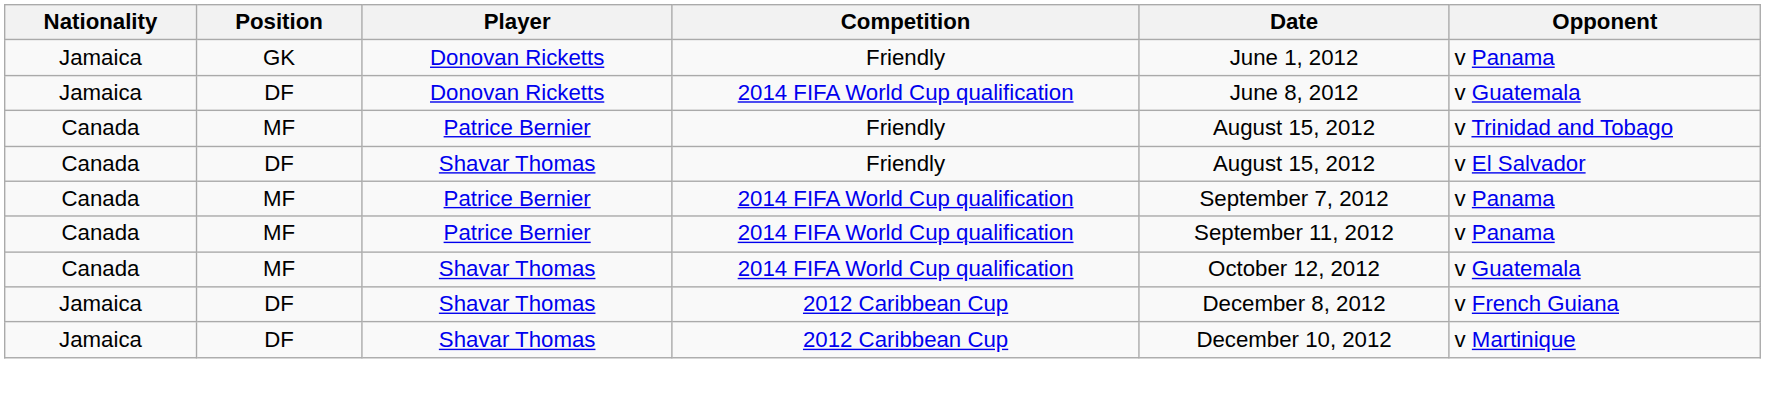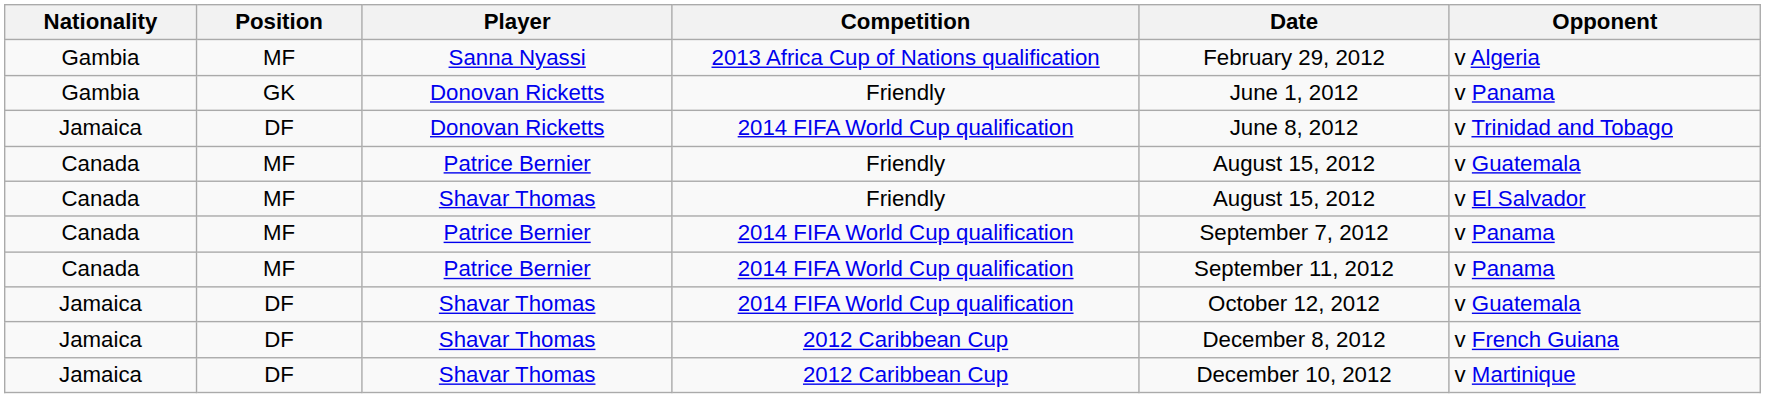 <table class="wikitable" style="width:100%;">
 <tr>
 <th width=5%>Nationality</th>
 <th width=5%>Position</th>
 <th width=10%>Player</th>
 <th width=15%>Competition</th>
 <th width=10%>Date</th>
 <th width=10%>Opponent</th>
 </tr>
 <tr>
-<td align=center> Jamaica</td>
+<td align=center> Gambia</td>
+<td align=center>MF</td>
+<td align=center><a href='#'>Sanna Nyassi</a></td>
+<td align=center><a href='#'>2013 Africa Cup of Nations qualification</a></td>
+<td align=center>February 29, 2012</td>
+<td>v <a href='#'>Algeria</a></td>
+</tr>
+<tr>
+<td align=center> Gambia</td>
 <td align=center>GK</td>
 <td align=center><a href='#'>Donovan Ricketts</a></td>
 <td align=center>Friendly</td>
 <td align=center>June 1, 2012</td>
 <td>v <a href='#'>Panama</a></td>
 </tr>
 <tr>
 <td align=center> Jamaica</td>
 <td align=center>DF</td>
 <td align=center><a href='#'>Donovan Ricketts</a></td>
 <td align=center><a href='#'>2014 FIFA World Cup qualification</a></td>
 <td align=center>June 8, 2012</td>
-<td>v <a href='#'>Guatemala</a></td>
+<td>v <a href='#'>Trinidad and Tobago</a></td>
 </tr>
 <tr>
 <td align=center> Canada</td>
 <td align=center>MF</td>
 <td align=center><a href='#'>Patrice Bernier</a></td>
 <td align=center>Friendly</td>
 <td align=center>August 15, 2012</td>
-<td>v <a href='#'>Trinidad and Tobago</a></td>
+<td>v <a href='#'>Guatemala</a></td>
 </tr>
 <tr>
 <td align=center> Canada</td>
-<td align=center>DF</td>
+<td align=center>MF</td>
 <td align=center><a href='#'>Shavar Thomas</a></td>
 <td align=center>Friendly</td>
 <td align=center>August 15, 2012</td>
 <td>v <a href='#'>El Salvador</a></td>
 </tr>
 <tr>
 <td align=center> Canada</td>
 <td align=center>MF</td>
 <td align=center><a href='#'>Patrice Bernier</a></td>
 <td align=center><a href='#'>2014 FIFA World Cup qualification</a></td>
 <td align=center>September 7, 2012</td>
 <td>v <a href='#'>Panama</a></td>
 </tr>
 <tr>
 <td align=center> Canada</td>
 <td align=center>MF</td>
 <td align=center><a href='#'>Patrice Bernier</a></td>
 <td align=center><a href='#'>2014 FIFA World Cup qualification</a></td>
 <td align=center>September 11, 2012</td>
 <td>v <a href='#'>Panama</a></td>
 </tr>
 <tr>
-<td align=center> Canada</td>
-<td align=center>MF</td>
+<td align=center> Jamaica</td>
+<td align=center>DF</td>
 <td align=center><a href='#'>Shavar Thomas</a></td>
 <td align=center><a href='#'>2014 FIFA World Cup qualification</a></td>
 <td align=center>October 12, 2012</td>
 <td>v <a href='#'>Guatemala</a></td>
 </tr>
 <tr>
 <td align=center> Jamaica</td>
 <td align=center>DF</td>
 <td align=center><a href='#'>Shavar Thomas</a></td>
 <td align=center><a href='#'>2012 Caribbean Cup</a></td>
 <td align=center>December 8, 2012</td>
 <td>v <a href='#'>French Guiana</a></td>
 </tr>
 <tr>
 <td align=center> Jamaica</td>
 <td align=center>DF</td>
 <td align=center><a href='#'>Shavar Thomas</a></td>
 <td align=center><a href='#'>2012 Caribbean Cup</a></td>
 <td align=center>December 10, 2012</td>
 <td>v <a href='#'>Martinique</a></td>
 </tr>
 </table>
